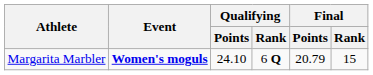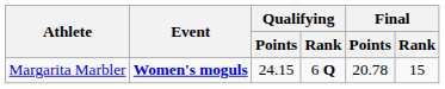 <table class="wikitable" style="font-size:90%">
 <tr>
 <th rowspan="2">Athlete</th>
 <th rowspan="2">Event</th>
 <th colspan="2">Qualifying</th>
 <th colspan="2">Final</th>
 </tr>
 <tr>
 <th>Points</th>
 <th>Rank</th>
 <th>Points</th>
 <th>Rank</th>
 </tr>
 <tr>
 <td><a href='#'>Margarita Marbler</a></td>
 <td><strong><a href='#'>Women's moguls</a></strong></td>
-<td align="center">24.10</td>
+<td align="center">24.15</td>
 <td align="center">6 <strong>Q</strong></td>
-<td align="center">20.79</td>
+<td align="center">20.78</td>
 <td align="center">15</td>
 </tr>
 </table>
